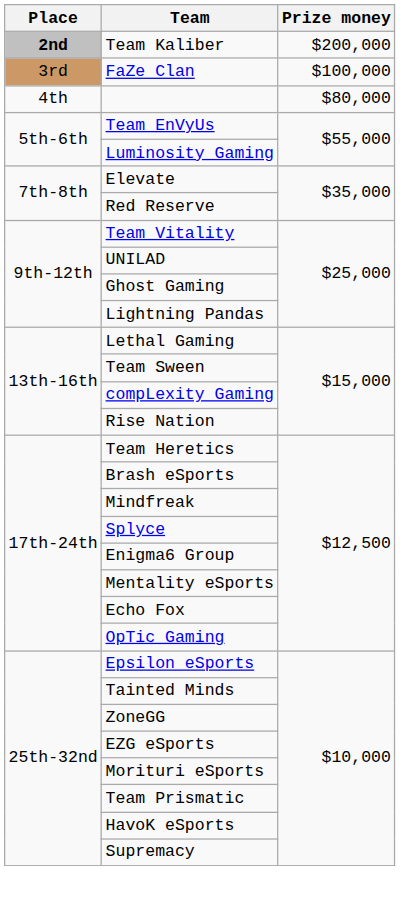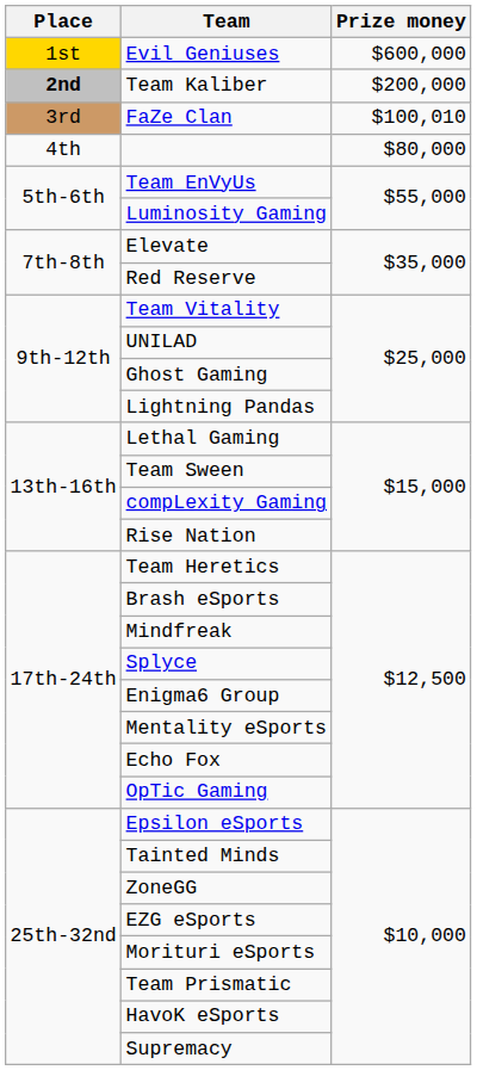 <table class="wikitable" style="text-align:left">
 <tr>
 <th>Place</th>
 <th>Team</th>
 <th>Prize money</th>
+</tr>
+<tr>
+<td style="text-align:center; background:gold;">1st</td>
+<td><a href='#'>Evil Geniuses</a></td>
+<td style="text-align:right">$600,000</td>
 </tr>
 <tr>
 <td style="text-align:center; background:silver;"><strong>2nd</strong></td>
 <td>Team Kaliber</td>
 <td style="text-align:right">$200,000</td>
 </tr>
 <tr>
 <td style="text-align:center; background:#c96;">3rd</td>
 <td><a href='#'>FaZe Clan</a></td>
-<td style="text-align:right">$100,000</td>
+<td style="text-align:right">$100,010</td>
 </tr>
 <tr>
 <td style="text-align:center">4th</td>
 <td></td>
 <td style="text-align:right">$80,000</td>
 </tr>
 <tr>
 <td style="text-align:center" rowspan="2">5th-6th</td>
 <td><a href='#'>Team EnVyUs</a></td>
 <td style="text-align:right" rowspan="2">$55,000</td>
 </tr>
 <tr>
 <td><a href='#'>Luminosity Gaming</a></td>
 </tr>
 <tr>
 <td style="text-align:center" rowspan="2">7th-8th</td>
 <td>Elevate</td>
 <td style="text-align:right" rowspan="2">$35,000</td>
 </tr>
 <tr>
 <td>Red Reserve</td>
 </tr>
 <tr>
 <td style="text-align:center" rowspan="4">9th-12th</td>
 <td><a href='#'>Team Vitality</a></td>
 <td style="text-align:right" rowspan="4">$25,000</td>
 </tr>
 <tr>
 <td>UNILAD</td>
 </tr>
 <tr>
 <td>Ghost Gaming</td>
 </tr>
 <tr>
 <td>Lightning Pandas</td>
 </tr>
 <tr>
 <td style="text-align:center" rowspan="4">13th-16th</td>
 <td>Lethal Gaming</td>
 <td style="text-align:right" rowspan="4">$15,000</td>
 </tr>
 <tr>
 <td>Team Sween</td>
 </tr>
 <tr>
 <td><a href='#'>compLexity Gaming</a></td>
 </tr>
 <tr>
 <td>Rise Nation</td>
 </tr>
 <tr>
 <td style="text-align:center" rowspan="8">17th-24th</td>
 <td>Team Heretics</td>
 <td style="text-align:right" rowspan="8">$12,500</td>
 </tr>
 <tr>
 <td>Brash eSports</td>
 </tr>
 <tr>
 <td>Mindfreak</td>
 </tr>
 <tr>
 <td><a href='#'>Splyce</a></td>
 </tr>
 <tr>
 <td>Enigma6 Group</td>
 </tr>
 <tr>
 <td>Mentality eSports</td>
 </tr>
 <tr>
 <td>Echo Fox</td>
 </tr>
 <tr>
 <td><a href='#'>OpTic Gaming</a></td>
 </tr>
 <tr>
 <td style="text-align:center" rowspan="8">25th-32nd</td>
 <td><a href='#'>Epsilon eSports</a></td>
 <td style="text-align:right" rowspan="8">$10,000</td>
 </tr>
 <tr>
 <td>Tainted Minds</td>
 </tr>
 <tr>
 <td>ZoneGG</td>
 </tr>
 <tr>
 <td>EZG eSports</td>
 </tr>
 <tr>
 <td>Morituri eSports</td>
 </tr>
 <tr>
 <td>Team Prismatic</td>
 </tr>
 <tr>
 <td>HavoK eSports</td>
 </tr>
 <tr>
 <td>Supremacy</td>
 </tr>
 </table>
